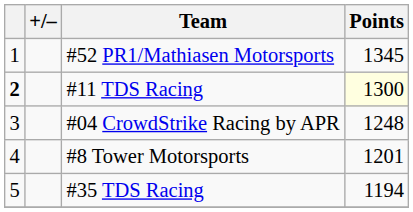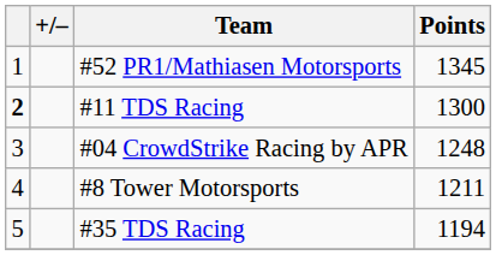 <table class="wikitable" style="font-size: 95%;">
 <tr>
 <th scope="col"></th>
 <th scope="col">+/–</th>
 <th scope="col">Team</th>
 <th scope="col">Points</th>
 </tr>
 <tr>
 <td align=center>1</td>
 <td align="left"></td>
 <td> #52 <a href='#'>PR1/Mathiasen Motorsports</a></td>
 <td align=right>1345</td>
 </tr>
 <tr>
 <td align=center><strong>2</strong></td>
 <td align="left"></td>
 <td> #11 <a href='#'>TDS Racing</a></td>
-<td align=right style="background: lightyellow;">1300</td>
+<td align=right>1300</td>
 </tr>
 <tr>
 <td align=center>3</td>
 <td align="left"></td>
 <td> #04 <a href='#'>CrowdStrike</a> Racing by APR</td>
 <td align=right>1248</td>
 </tr>
 <tr>
 <td align=center>4</td>
 <td align="left"></td>
 <td> #8 Tower Motorsports</td>
-<td align=right>1201</td>
+<td align=right>1211</td>
 </tr>
 <tr>
 <td align=center>5</td>
 <td align="left"></td>
 <td> #35 <a href='#'>TDS Racing</a></td>
 <td align=right>1194</td>
 </tr>
 <tr>
 </tr>
 </table>
